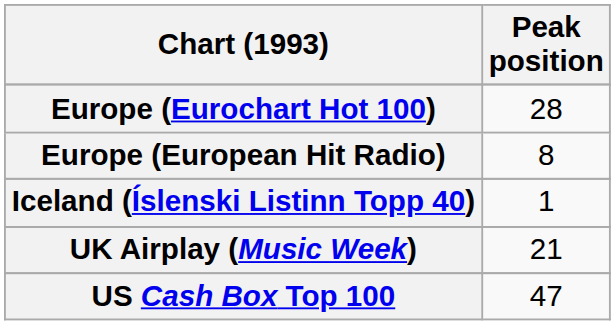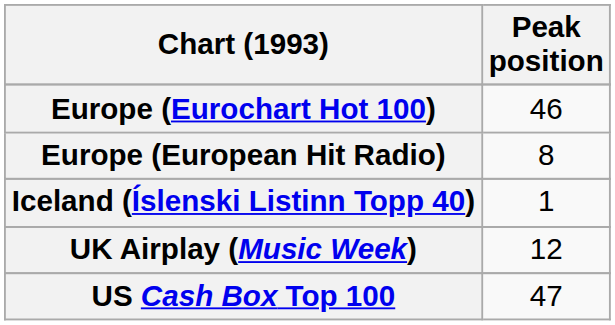 <table class="wikitable sortable plainrowheaders" style="text-align:center">
 <tr>
 <th>Chart (1993)</th>
 <th>Peak<br>position</th>
 </tr>
 <tr>
 </tr>
 <tr>
 </tr>
 <tr>
 </tr>
 <tr>
 <th scope="row">Europe (<a href='#'>Eurochart Hot 100</a>)</th>
-<td>28</td>
+<td>46</td>
 </tr>
 <tr>
 <th scope="row">Europe (European Hit Radio)</th>
 <td>8</td>
 </tr>
 <tr>
 </tr>
 <tr>
 </tr>
 <tr>
 <th scope="row">Iceland (<a href='#'>Íslenski Listinn Topp 40</a>)</th>
 <td>1</td>
 </tr>
 <tr>
 </tr>
 <tr>
 </tr>
 <tr>
 </tr>
 <tr>
 </tr>
 <tr>
 <th scope="row">UK Airplay (<em><a href='#'>Music Week</a></em>)</th>
-<td>21</td>
+<td>12</td>
 </tr>
 <tr>
 </tr>
 <tr>
 </tr>
 <tr>
 </tr>
 <tr>
 <th scope="row">US <a href='#'><em>Cash Box</em> Top 100</a></th>
 <td>47</td>
 </tr>
 </table>
